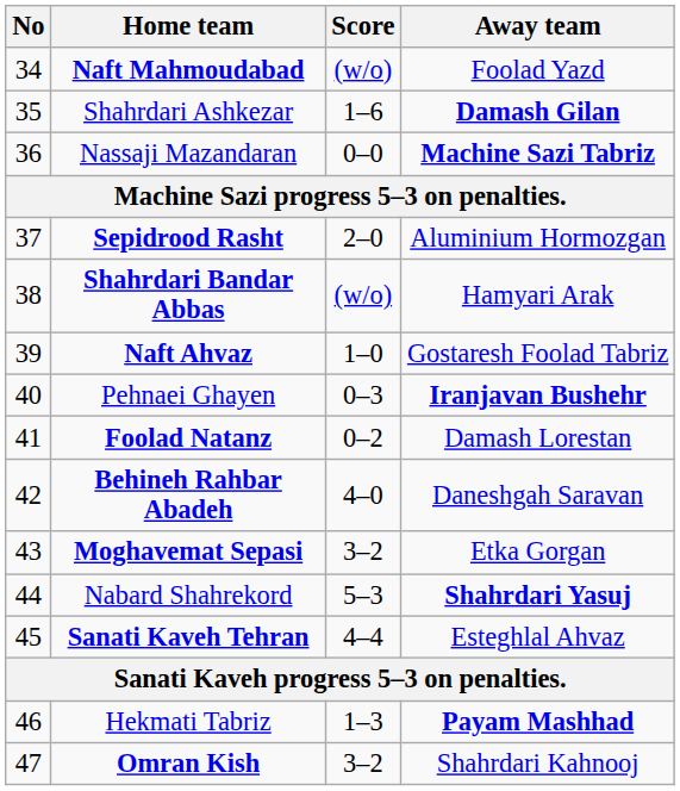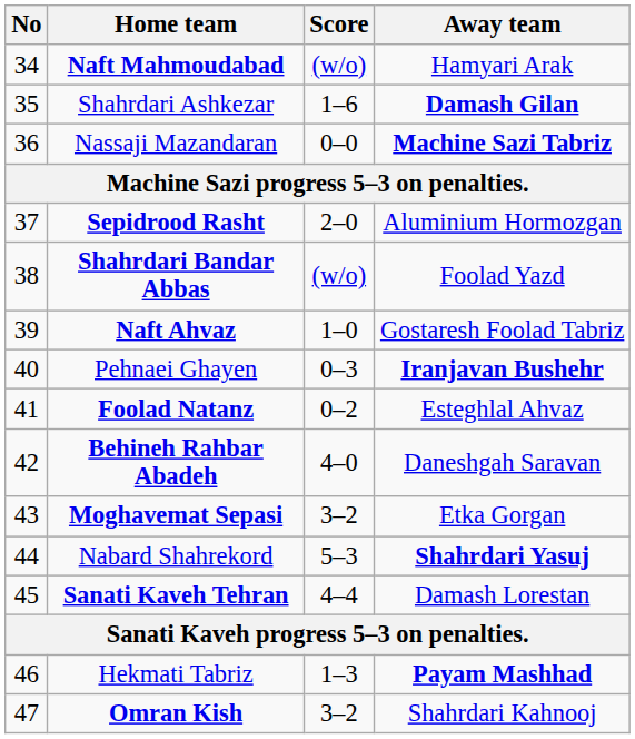 <table class="wikitable sortable" style="text-align:center">
 <tr>
 <th width=20>No</th>
 <th width=157>Home team</th>
 <th width=26>Score</th>
 <th width=157>Away team</th>
 </tr>
 <tr>
 <td>34</td>
 <td><strong><a href='#'>Naft Mahmoudabad</a></strong></td>
 <td><a href='#'>(w/o)</a></td>
-<td><a href='#'>Foolad Yazd</a></td>
+<td><a href='#'>Hamyari Arak</a></td>
 </tr>
 <tr>
 <td>35</td>
 <td><a href='#'>Shahrdari Ashkezar</a></td>
 <td>1–6</td>
 <td><strong><a href='#'>Damash Gilan</a></strong></td>
 </tr>
 <tr>
 <td>36</td>
 <td><a href='#'>Nassaji Mazandaran</a></td>
 <td>0–0</td>
 <td><strong><a href='#'>Machine Sazi Tabriz</a></strong></td>
 </tr>
 <tr>
 <th colspan=4>Machine Sazi progress 5–3 on penalties.</th>
 </tr>
 <tr>
 <td>37</td>
 <td><strong><a href='#'>Sepidrood Rasht</a></strong></td>
 <td>2–0</td>
 <td><a href='#'>Aluminium Hormozgan</a></td>
 </tr>
 <tr>
 <td>38</td>
 <td><strong><a href='#'>Shahrdari Bandar Abbas</a></strong></td>
 <td><a href='#'>(w/o)</a></td>
-<td><a href='#'>Hamyari Arak</a></td>
+<td><a href='#'>Foolad Yazd</a></td>
 </tr>
 <tr>
 <td>39</td>
 <td><strong><a href='#'>Naft Ahvaz</a></strong></td>
 <td>1–0</td>
 <td><a href='#'>Gostaresh Foolad Tabriz</a></td>
 </tr>
 <tr>
 <td>40</td>
 <td><a href='#'>Pehnaei Ghayen</a></td>
 <td>0–3</td>
 <td><strong><a href='#'>Iranjavan Bushehr</a></strong></td>
 </tr>
 <tr>
 <td>41</td>
 <td><strong><a href='#'>Foolad Natanz</a></strong></td>
 <td>0–2</td>
-<td><a href='#'>Damash Lorestan</a></td>
+<td><a href='#'>Esteghlal Ahvaz</a></td>
 </tr>
 <tr>
 <td>42</td>
 <td><strong><a href='#'>Behineh Rahbar Abadeh</a></strong></td>
 <td>4–0</td>
 <td><a href='#'>Daneshgah Saravan</a></td>
 </tr>
 <tr>
 <td>43</td>
 <td><strong><a href='#'>Moghavemat Sepasi</a></strong></td>
 <td>3–2</td>
 <td><a href='#'>Etka Gorgan</a></td>
 </tr>
 <tr>
 <td>44</td>
 <td><a href='#'>Nabard Shahrekord</a></td>
 <td>5–3</td>
 <td><strong><a href='#'>Shahrdari Yasuj</a></strong></td>
 </tr>
 <tr>
 <td>45</td>
 <td><strong><a href='#'>Sanati Kaveh Tehran</a></strong></td>
 <td>4–4</td>
-<td><a href='#'>Esteghlal Ahvaz</a></td>
+<td><a href='#'>Damash Lorestan</a></td>
 </tr>
 <tr>
 <th colspan=4>Sanati Kaveh progress 5–3 on penalties.</th>
 </tr>
 <tr>
 <td>46</td>
 <td><a href='#'>Hekmati Tabriz</a></td>
 <td>1–3</td>
 <td><strong><a href='#'>Payam Mashhad</a></strong></td>
 </tr>
 <tr>
 <td>47</td>
 <td><strong><a href='#'>Omran Kish</a></strong></td>
 <td>3–2</td>
 <td><a href='#'>Shahrdari Kahnooj</a></td>
 </tr>
 </table>
